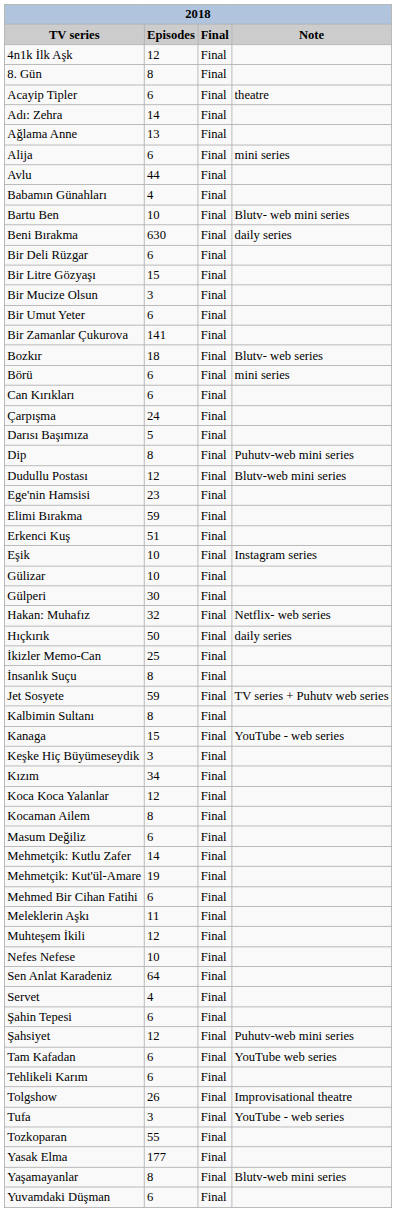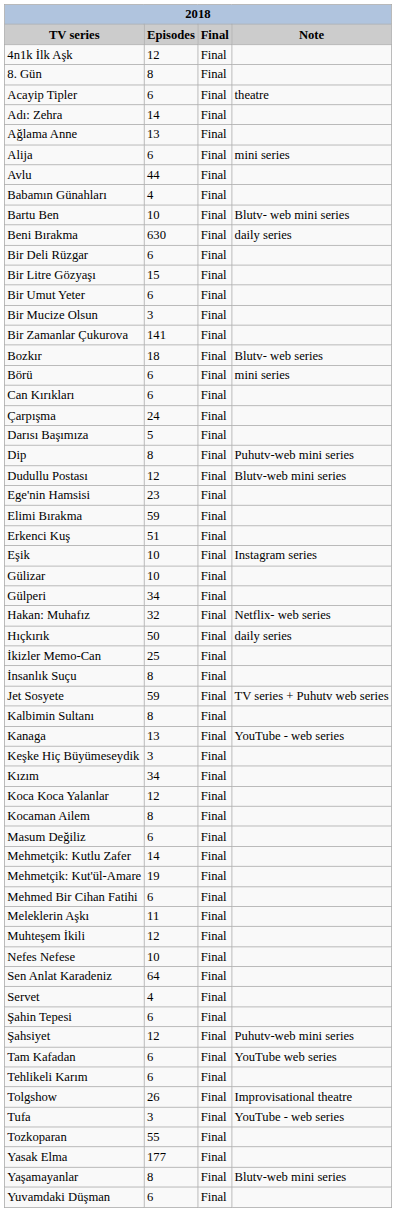 <table class="wikitable sortable">
 <tr>
 <th colspan="4" style="background-color:LightSteelBlue">2018</th>
 </tr>
 <tr>
 <th style="background-color:#CCCCCC">TV series</th>
 <th style="background-color:#CCCCCC">Episodes</th>
 <th style="background-color:#CCCCCC">Final</th>
 <th style="background-color:#CCCCCC">Note</th>
 </tr>
 <tr>
 <td>4n1k İlk Aşk</td>
 <td>12</td>
 <td>Final</td>
 <td></td>
 </tr>
 <tr>
 <td>8. Gün</td>
 <td>8</td>
 <td>Final</td>
 <td></td>
 </tr>
 <tr>
 <td>Acayip Tipler</td>
 <td>6</td>
 <td>Final</td>
 <td>theatre</td>
 </tr>
 <tr>
 <td>Adı: Zehra</td>
 <td>14</td>
 <td>Final</td>
 <td></td>
 </tr>
 <tr>
 <td>Ağlama Anne</td>
 <td>13</td>
 <td>Final</td>
 <td></td>
 </tr>
 <tr>
 <td>Alija</td>
 <td>6</td>
 <td>Final</td>
 <td>mini series</td>
 </tr>
 <tr>
 <td>Avlu</td>
 <td>44</td>
 <td>Final</td>
 <td></td>
 </tr>
 <tr>
 <td>Babamın Günahları</td>
 <td>4</td>
 <td>Final</td>
 <td></td>
 </tr>
 <tr>
 <td>Bartu Ben</td>
 <td>10</td>
 <td>Final</td>
 <td>Blutv- web mini series</td>
 </tr>
 <tr>
 <td>Beni Bırakma</td>
 <td>630</td>
 <td>Final</td>
 <td>daily series</td>
 </tr>
 <tr>
 <td>Bir Deli Rüzgar</td>
 <td>6</td>
 <td>Final</td>
 <td></td>
 </tr>
 <tr>
 <td>Bir Litre Gözyaşı</td>
 <td>15</td>
 <td>Final</td>
 <td></td>
 </tr>
 <tr>
-<td>Bir Mucize Olsun</td>
-<td>3</td>
+<td>Bir Umut Yeter</td>
+<td>6</td>
 <td>Final</td>
 <td></td>
 </tr>
 <tr>
-<td>Bir Umut Yeter</td>
-<td>6</td>
+<td>Bir Mucize Olsun</td>
+<td>3</td>
 <td>Final</td>
 <td></td>
 </tr>
 <tr>
 <td>Bir Zamanlar Çukurova</td>
 <td>141</td>
 <td>Final</td>
 <td></td>
 </tr>
 <tr>
 <td>Bozkır</td>
 <td>18</td>
 <td>Final</td>
 <td>Blutv- web series</td>
 </tr>
 <tr>
 <td>Börü</td>
 <td>6</td>
 <td>Final</td>
 <td>mini series</td>
 </tr>
 <tr>
 <td>Can Kırıkları</td>
 <td>6</td>
 <td>Final</td>
 <td></td>
 </tr>
 <tr>
 <td>Çarpışma</td>
 <td>24</td>
 <td>Final</td>
 <td></td>
 </tr>
 <tr>
 <td>Darısı Başımıza</td>
 <td>5</td>
 <td>Final</td>
 <td></td>
 </tr>
 <tr>
 <td>Dip</td>
 <td>8</td>
 <td>Final</td>
 <td>Puhutv-web mini series</td>
 </tr>
 <tr>
 <td>Dudullu Postası</td>
 <td>12</td>
 <td>Final</td>
 <td>Blutv-web mini series</td>
 </tr>
 <tr>
 <td>Ege'nin Hamsisi</td>
 <td>23</td>
 <td>Final</td>
 <td></td>
 </tr>
 <tr>
 <td>Elimi Bırakma</td>
 <td>59</td>
 <td>Final</td>
 <td></td>
 </tr>
 <tr>
 <td>Erkenci Kuş</td>
 <td>51</td>
 <td>Final</td>
 <td></td>
 </tr>
 <tr>
 <td>Eşik</td>
 <td>10</td>
 <td>Final</td>
 <td>Instagram series</td>
 </tr>
 <tr>
 <td>Gülizar</td>
 <td>10</td>
 <td>Final</td>
 <td></td>
 </tr>
 <tr>
 <td>Gülperi</td>
-<td>30</td>
+<td>34</td>
 <td>Final</td>
 <td></td>
 </tr>
 <tr>
 <td>Hakan: Muhafız</td>
 <td>32</td>
 <td>Final</td>
 <td>Netflix- web series</td>
 </tr>
 <tr>
 <td>Hıçkırık</td>
 <td>50</td>
 <td>Final</td>
 <td>daily series</td>
 </tr>
 <tr>
 <td>İkizler Memo-Can</td>
 <td>25</td>
 <td>Final</td>
 <td></td>
 </tr>
 <tr>
 <td>İnsanlık Suçu</td>
 <td>8</td>
 <td>Final</td>
 <td></td>
 </tr>
 <tr>
 <td>Jet Sosyete</td>
 <td>59</td>
 <td>Final</td>
 <td>TV series + Puhutv web series</td>
 </tr>
 <tr>
 <td>Kalbimin Sultanı</td>
 <td>8</td>
 <td>Final</td>
 <td></td>
 </tr>
 <tr>
 <td>Kanaga</td>
-<td>15</td>
+<td>13</td>
 <td>Final</td>
 <td>YouTube - web series</td>
 </tr>
 <tr>
 <td>Keşke Hiç Büyümeseydik</td>
 <td>3</td>
 <td>Final</td>
 <td></td>
 </tr>
 <tr>
 <td>Kızım</td>
 <td>34</td>
 <td>Final</td>
 <td></td>
 </tr>
 <tr>
 <td>Koca Koca Yalanlar</td>
 <td>12</td>
 <td>Final</td>
 <td></td>
 </tr>
 <tr>
 <td>Kocaman Ailem</td>
 <td>8</td>
 <td>Final</td>
 <td></td>
 </tr>
 <tr>
 <td>Masum Değiliz</td>
 <td>6</td>
 <td>Final</td>
 <td></td>
 </tr>
 <tr>
 <td>Mehmetçik: Kutlu Zafer</td>
 <td>14</td>
 <td>Final</td>
 <td></td>
 </tr>
 <tr>
 <td>Mehmetçik: Kut'ül-Amare</td>
 <td>19</td>
 <td>Final</td>
 <td></td>
 </tr>
 <tr>
 <td>Mehmed Bir Cihan Fatihi</td>
 <td>6</td>
 <td>Final</td>
 <td></td>
 </tr>
 <tr>
 <td>Meleklerin Aşkı</td>
 <td>11</td>
 <td>Final</td>
 <td></td>
 </tr>
 <tr>
 <td>Muhteşem İkili</td>
 <td>12</td>
 <td>Final</td>
 <td></td>
 </tr>
 <tr>
 <td>Nefes Nefese</td>
 <td>10</td>
 <td>Final</td>
 <td></td>
 </tr>
 <tr>
 <td>Sen Anlat Karadeniz</td>
 <td>64</td>
 <td>Final</td>
 <td></td>
 </tr>
 <tr>
 <td>Servet</td>
 <td>4</td>
 <td>Final</td>
 <td></td>
 </tr>
 <tr>
 <td>Şahin Tepesi</td>
 <td>6</td>
 <td>Final</td>
 <td></td>
 </tr>
 <tr>
 <td>Şahsiyet</td>
 <td>12</td>
 <td>Final</td>
 <td>Puhutv-web mini series</td>
 </tr>
 <tr>
 <td>Tam Kafadan</td>
 <td>6</td>
 <td>Final</td>
 <td>YouTube web series</td>
 </tr>
 <tr>
 <td>Tehlikeli Karım</td>
 <td>6</td>
 <td>Final</td>
 <td></td>
 </tr>
 <tr>
 <td>Tolgshow</td>
 <td>26</td>
 <td>Final</td>
 <td>Improvisational theatre</td>
 </tr>
 <tr>
 <td>Tufa</td>
 <td>3</td>
 <td>Final</td>
 <td>YouTube - web series</td>
 </tr>
 <tr>
 <td>Tozkoparan</td>
 <td>55</td>
 <td>Final</td>
 <td></td>
 </tr>
 <tr>
 <td>Yasak Elma</td>
 <td>177</td>
 <td>Final</td>
 <td></td>
 </tr>
 <tr>
 <td>Yaşamayanlar</td>
 <td>8</td>
 <td>Final</td>
 <td>Blutv-web mini series</td>
 </tr>
 <tr>
 <td>Yuvamdaki Düşman</td>
 <td>6</td>
 <td>Final</td>
 <td></td>
 </tr>
 </table>
